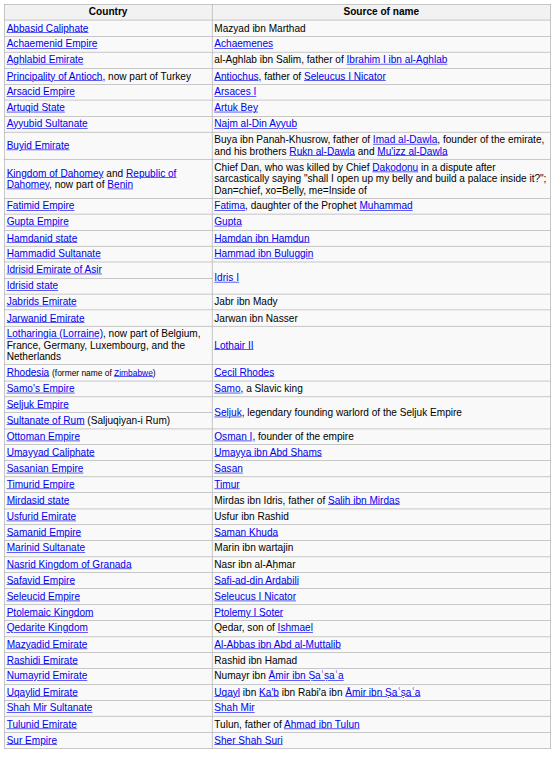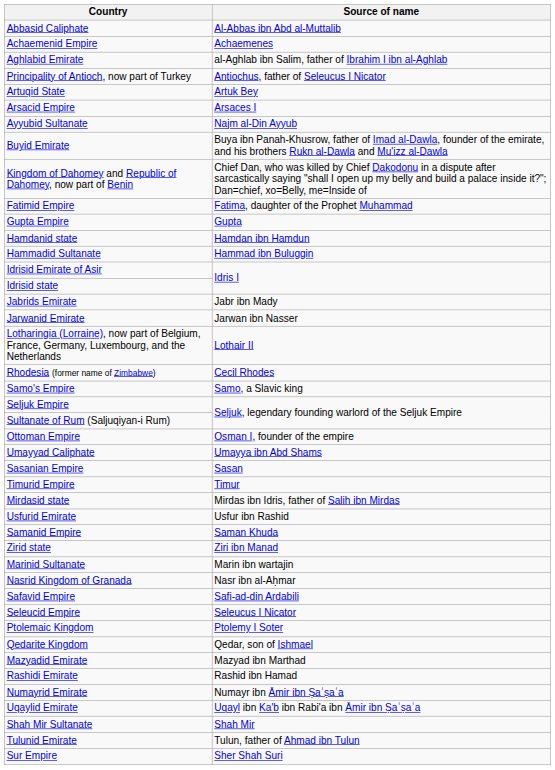 <table class="wikitable">
 <tr>
 <th>Country</th>
 <th>Source of name</th>
 </tr>
 <tr>
 <td><a href='#'>Abbasid Caliphate</a></td>
-<td>Mazyad ibn Marthad</td>
+<td><a href='#'>Al-Abbas ibn Abd al-Muttalib</a></td>
 </tr>
 <tr>
 <td><a href='#'>Achaemenid Empire</a></td>
 <td><a href='#'>Achaemenes</a></td>
 </tr>
 <tr>
 <td><a href='#'>Aghlabid Emirate</a></td>
 <td>al-Aghlab ibn Salim, father of <a href='#'>Ibrahim I ibn al-Aghlab</a></td>
 </tr>
 <tr>
 <td><a href='#'>Principality of Antioch</a>, now part of Turkey</td>
 <td><a href='#'>Antiochus</a>, father of <a href='#'>Seleucus I Nicator</a></td>
 </tr>
 <tr>
+<td><a href='#'>Artuqid State</a></td>
+<td><a href='#'>Artuk Bey</a></td>
+</tr>
+<tr>
 <td><a href='#'>Arsacid Empire</a></td>
 <td><a href='#'>Arsaces I</a></td>
-</tr>
-<tr>
-<td><a href='#'>Artuqid State</a></td>
-<td><a href='#'>Artuk Bey</a></td>
 </tr>
 <tr>
 <td><a href='#'>Ayyubid Sultanate</a></td>
 <td><a href='#'>Najm al-Din Ayyub</a></td>
 </tr>
 <tr>
 <td><a href='#'>Buyid Emirate</a></td>
 <td>Buya ibn Panah-Khusrow, father of <a href='#'>Imad al-Dawla</a>, founder of the emirate, and his brothers <a href='#'>Rukn al-Dawla</a> and <a href='#'>Mu'izz al-Dawla</a></td>
 </tr>
 <tr>
 <td><a href='#'>Kingdom of Dahomey</a> and <a href='#'>Republic of Dahomey</a>, now part of <a href='#'>Benin</a></td>
 <td>Chief Dan, who was killed by Chief <a href='#'>Dakodonu</a> in a dispute after sarcastically saying "shall I open up my belly and build a palace inside it?"; Dan=chief, xo=Belly, me=Inside of</td>
 </tr>
 <tr>
 <td><a href='#'>Fatimid Empire</a></td>
 <td><a href='#'>Fatima</a>, daughter of the Prophet <a href='#'>Muhammad</a></td>
 </tr>
 <tr>
 <td><a href='#'>Gupta Empire</a></td>
 <td><a href='#'>Gupta</a></td>
 </tr>
 <tr>
 <td><a href='#'>Hamdanid state</a></td>
 <td><a href='#'>Hamdan ibn Hamdun</a></td>
 </tr>
 <tr>
 <td><a href='#'>Hammadid Sultanate</a></td>
 <td><a href='#'>Hammad ibn Buluggin</a></td>
 </tr>
 <tr>
 <td><a href='#'>Idrisid Emirate of Asir</a></td>
 <td rowspan="2"><a href='#'>Idris I</a></td>
 </tr>
 <tr>
 <td><a href='#'>Idrisid state</a></td>
 </tr>
 <tr>
 <td><a href='#'>Jabrids Emirate</a></td>
 <td>Jabr ibn Mady</td>
 </tr>
 <tr>
 <td><a href='#'>Jarwanid Emirate</a></td>
 <td>Jarwan ibn Nasser</td>
 </tr>
 <tr>
 <td><a href='#'>Lotharingia (Lorraine)</a>, now part of Belgium, France, Germany, Luxembourg, and the Netherlands</td>
 <td><a href='#'>Lothair II</a></td>
 </tr>
 <tr>
 <td><a href='#'>Rhodesia</a> <small>(former name of <a href='#'>Zimbabwe</a>)</small></td>
 <td><a href='#'>Cecil Rhodes</a></td>
 </tr>
 <tr>
 <td><a href='#'>Samo's Empire</a></td>
 <td><a href='#'>Samo</a>, a Slavic king</td>
 </tr>
 <tr>
 <td><a href='#'>Seljuk Empire</a></td>
 <td rowspan="2"><a href='#'>Seljuk</a>, legendary founding warlord of the Seljuk Empire</td>
 </tr>
 <tr>
 <td><a href='#'>Sultanate of Rum</a> (Saljuqiyan-i Rum)</td>
 </tr>
 <tr>
 <td><a href='#'>Ottoman Empire</a></td>
 <td><a href='#'>Osman I</a>, founder of the empire</td>
 </tr>
 <tr>
 <td><a href='#'>Umayyad Caliphate</a></td>
 <td><a href='#'>Umayya ibn Abd Shams</a></td>
 </tr>
 <tr>
 <td><a href='#'>Sasanian Empire</a></td>
 <td><a href='#'>Sasan</a></td>
 </tr>
 <tr>
 <td><a href='#'>Timurid Empire</a></td>
 <td><a href='#'>Timur</a></td>
 </tr>
 <tr>
 <td><a href='#'>Mirdasid state</a></td>
 <td>Mirdas ibn Idris, father of <a href='#'>Salih ibn Mirdas</a></td>
 </tr>
 <tr>
 <td><a href='#'>Usfurid Emirate</a></td>
 <td>Usfur ibn Rashid</td>
 </tr>
 <tr>
 <td><a href='#'>Samanid Empire</a></td>
 <td><a href='#'>Saman Khuda</a></td>
 </tr>
 <tr>
+<td><a href='#'>Zirid state</a></td>
+<td><a href='#'>Ziri ibn Manad</a></td>
+</tr>
+<tr>
 <td><a href='#'>Marinid Sultanate</a></td>
 <td>Marin ibn wartajin</td>
 </tr>
 <tr>
 <td><a href='#'>Nasrid Kingdom of Granada</a></td>
 <td>Nasr ibn al-Aḥmar</td>
 </tr>
 <tr>
 <td><a href='#'>Safavid Empire</a></td>
 <td><a href='#'>Safi-ad-din Ardabili</a></td>
 </tr>
 <tr>
 <td><a href='#'>Seleucid Empire</a></td>
 <td><a href='#'>Seleucus I Nicator</a></td>
 </tr>
 <tr>
 <td><a href='#'>Ptolemaic Kingdom</a></td>
 <td><a href='#'>Ptolemy I Soter</a></td>
 </tr>
 <tr>
 <td><a href='#'>Qedarite Kingdom</a></td>
 <td>Qedar, son of <a href='#'>Ishmael</a></td>
 </tr>
 <tr>
 <td><a href='#'>Mazyadid Emirate</a></td>
-<td><a href='#'>Al-Abbas ibn Abd al-Muttalib</a></td>
+<td>Mazyad ibn Marthad</td>
 </tr>
 <tr>
 <td><a href='#'>Rashidi Emirate</a></td>
 <td>Rashid ibn Hamad</td>
 </tr>
 <tr>
 <td><a href='#'>Numayrid Emirate</a></td>
 <td>Numayr ibn <a href='#'>Āmir ibn Ṣaʿṣaʿa</a></td>
 </tr>
 <tr>
 <td><a href='#'>Uqaylid Emirate</a></td>
 <td><a href='#'>Uqayl</a> ibn <a href='#'>Ka'b</a> ibn Rabi'a ibn <a href='#'>Āmir ibn Ṣaʿṣaʿa</a></td>
 </tr>
 <tr>
 <td><a href='#'>Shah Mir Sultanate</a></td>
 <td><a href='#'>Shah Mir</a></td>
 </tr>
 <tr>
 <td><a href='#'>Tulunid Emirate</a></td>
 <td>Tulun, father of <a href='#'>Ahmad ibn Tulun</a></td>
 </tr>
 <tr>
 <td><a href='#'>Sur Empire</a></td>
 <td><a href='#'>Sher Shah Suri</a></td>
 </tr>
 </table>
